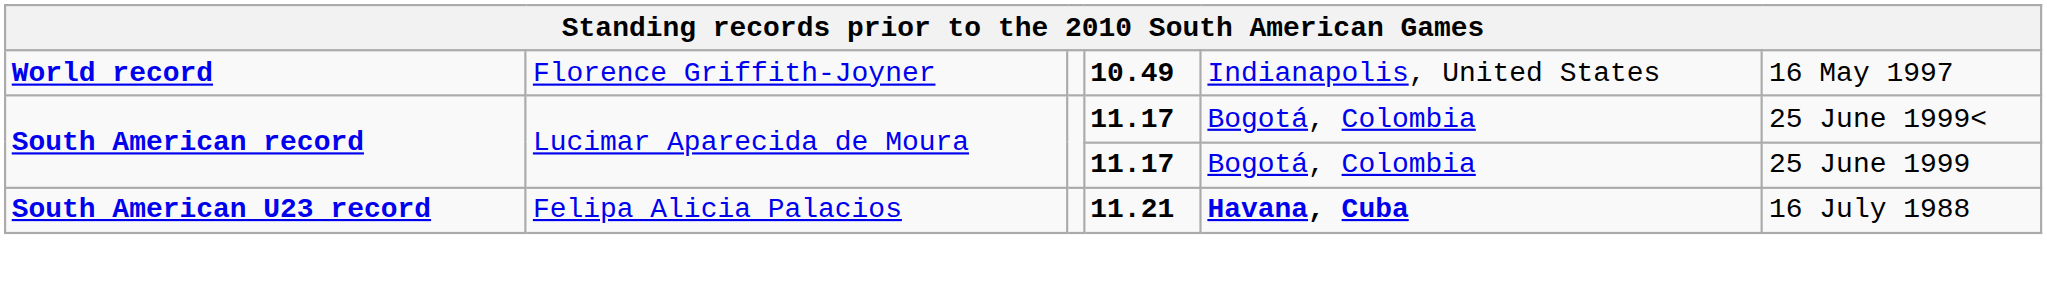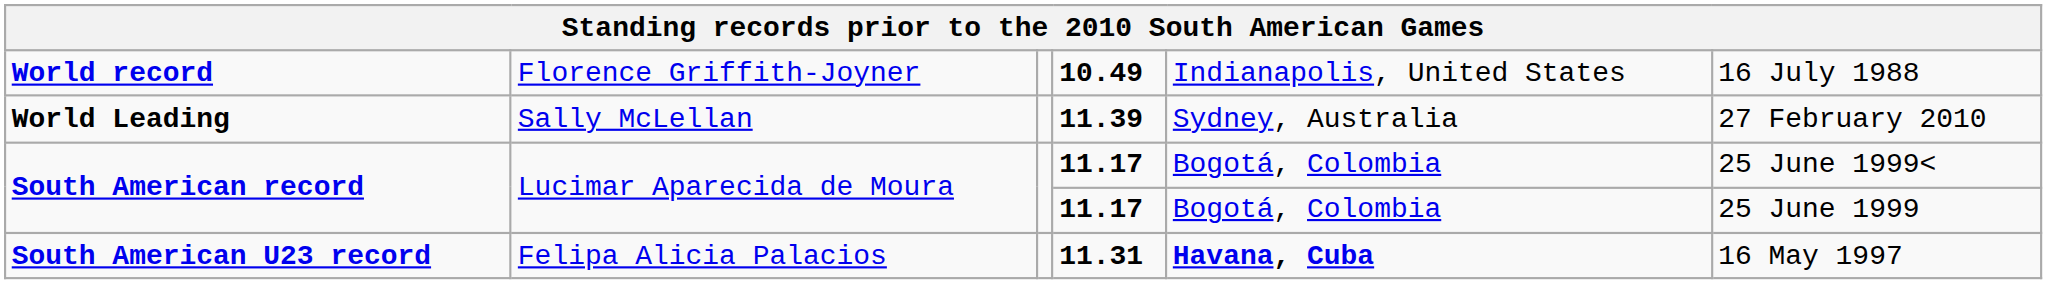 <table class="wikitable" width=75%>
 <tr>
 <th colspan="6">Standing records prior to the 2010 South American Games</th>
 </tr>
 <tr>
 <td><strong><a href='#'>World record</a></strong></td>
 <td><a href='#'>Florence Griffith-Joyner</a></td>
 <td align=left></td>
 <td><strong>10.49</strong></td>
 <td><a href='#'>Indianapolis</a>, United States</td>
-<td>16 May 1997</td>
+<td>16 July 1988</td>
+</tr>
+<tr>
+<td><strong>World Leading</strong></td>
+<td><a href='#'>Sally McLellan</a></td>
+<td align=left></td>
+<td><strong>11.39</strong></td>
+<td><a href='#'>Sydney</a>, Australia</td>
+<td>27 February 2010</td>
 </tr>
 <tr>
 <td rowspan=2><strong><a href='#'>South American record</a></strong></td>
 <td rowspan=2><a href='#'>Lucimar Aparecida de Moura</a></td>
 <td align=left rowspan=2></td>
 <td><strong>11.17</strong></td>
 <td><a href='#'>Bogotá</a>, <a href='#'>Colombia</a></td>
 <td>25 June 1999<</td>
 </tr>
 <tr>
 <td><strong>11.17</strong></td>
 <td><a href='#'>Bogotá</a>, <a href='#'>Colombia</a></td>
 <td>25 June 1999</td>
 </tr>
 <tr>
 <td><strong><a href='#'>South American U23 record</a></strong></td>
 <td><a href='#'>Felipa Alicia Palacios</a></td>
 <td align=left></td>
-<td><strong>11.21</strong></td>
+<td><strong>11.31</strong></td>
 <td><strong><a href='#'>Havana</a>, <a href='#'>Cuba</a></strong></td>
-<td>16 July 1988</td>
+<td>16 May 1997</td>
 </tr>
 </table>
